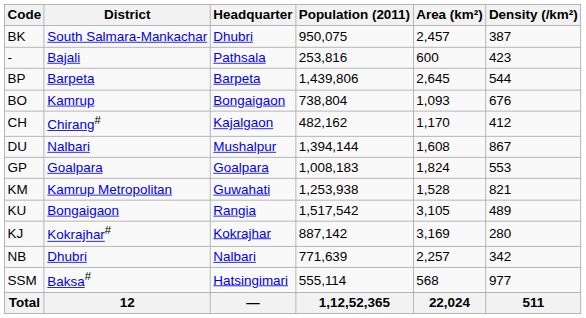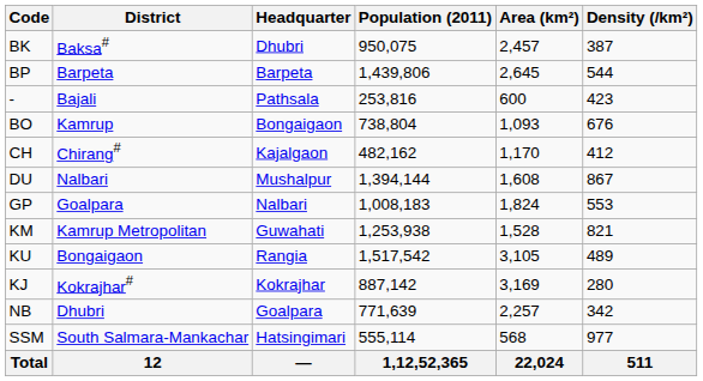 <table class= "wikitable sortable">
 <tr>
 <th>Code</th>
 <th>District</th>
 <th>Headquarter</th>
 <th>Population (2011)</th>
 <th>Area (km²)</th>
 <th>Density (/km²)</th>
 </tr>
 <tr>
 <td>BK</td>
-<td><a href='#'>South Salmara-Mankachar</a></td>
+<td><a href='#'>Baksa</a><sup>#</sup></td>
 <td><a href='#'>Dhubri</a></td>
 <td>950,075</td>
 <td>2,457</td>
 <td>387</td>
+</tr>
+<tr>
+<td>BP</td>
+<td><a href='#'>Barpeta</a></td>
+<td><a href='#'>Barpeta</a></td>
+<td>1,439,806</td>
+<td>2,645</td>
+<td>544</td>
 </tr>
 <tr>
 <td>-</td>
 <td><a href='#'>Bajali</a></td>
 <td><a href='#'>Pathsala</a></td>
 <td>253,816</td>
 <td>600</td>
 <td>423</td>
-</tr>
-<tr>
-<td>BP</td>
-<td><a href='#'>Barpeta</a></td>
-<td><a href='#'>Barpeta</a></td>
-<td>1,439,806</td>
-<td>2,645</td>
-<td>544</td>
 </tr>
 <tr>
 <td>BO</td>
 <td><a href='#'>Kamrup</a></td>
 <td><a href='#'>Bongaigaon</a></td>
 <td>738,804</td>
 <td>1,093</td>
 <td>676</td>
 </tr>
 <tr>
 <td>CH</td>
 <td><a href='#'>Chirang</a><sup>#</sup></td>
 <td><a href='#'>Kajalgaon</a></td>
 <td>482,162</td>
 <td>1,170</td>
 <td>412</td>
 </tr>
 <tr>
 <td>DU</td>
 <td><a href='#'>Nalbari</a></td>
 <td><a href='#'>Mushalpur</a></td>
 <td>1,394,144</td>
 <td>1,608</td>
 <td>867</td>
 </tr>
 <tr>
 <td>GP</td>
 <td><a href='#'>Goalpara</a></td>
-<td><a href='#'>Goalpara</a></td>
+<td><a href='#'>Nalbari</a></td>
 <td>1,008,183</td>
 <td>1,824</td>
 <td>553</td>
 </tr>
 <tr>
 <td>KM</td>
 <td><a href='#'>Kamrup Metropolitan</a></td>
 <td><a href='#'>Guwahati</a></td>
 <td>1,253,938</td>
 <td>1,528</td>
 <td>821</td>
 </tr>
 <tr>
 <td>KU</td>
 <td><a href='#'>Bongaigaon</a></td>
 <td><a href='#'>Rangia</a></td>
 <td>1,517,542</td>
 <td>3,105</td>
 <td>489</td>
 </tr>
 <tr>
 <td>KJ</td>
 <td><a href='#'>Kokrajhar</a><sup>#</sup></td>
 <td><a href='#'>Kokrajhar</a></td>
 <td>887,142</td>
 <td>3,169</td>
 <td>280</td>
 </tr>
 <tr>
 <td>NB</td>
 <td><a href='#'>Dhubri</a></td>
-<td><a href='#'>Nalbari</a></td>
+<td><a href='#'>Goalpara</a></td>
 <td>771,639</td>
 <td>2,257</td>
 <td>342</td>
 </tr>
 <tr>
 <td>SSM</td>
-<td><a href='#'>Baksa</a><sup>#</sup></td>
+<td><a href='#'>South Salmara-Mankachar</a></td>
 <td><a href='#'>Hatsingimari</a></td>
 <td>555,114</td>
 <td>568</td>
 <td>977</td>
 </tr>
 <tr>
 <th>Total</th>
 <th>12</th>
 <th>—</th>
 <th>1,12,52,365</th>
 <th>22,024</th>
 <th>511</th>
 </tr>
 </table>
